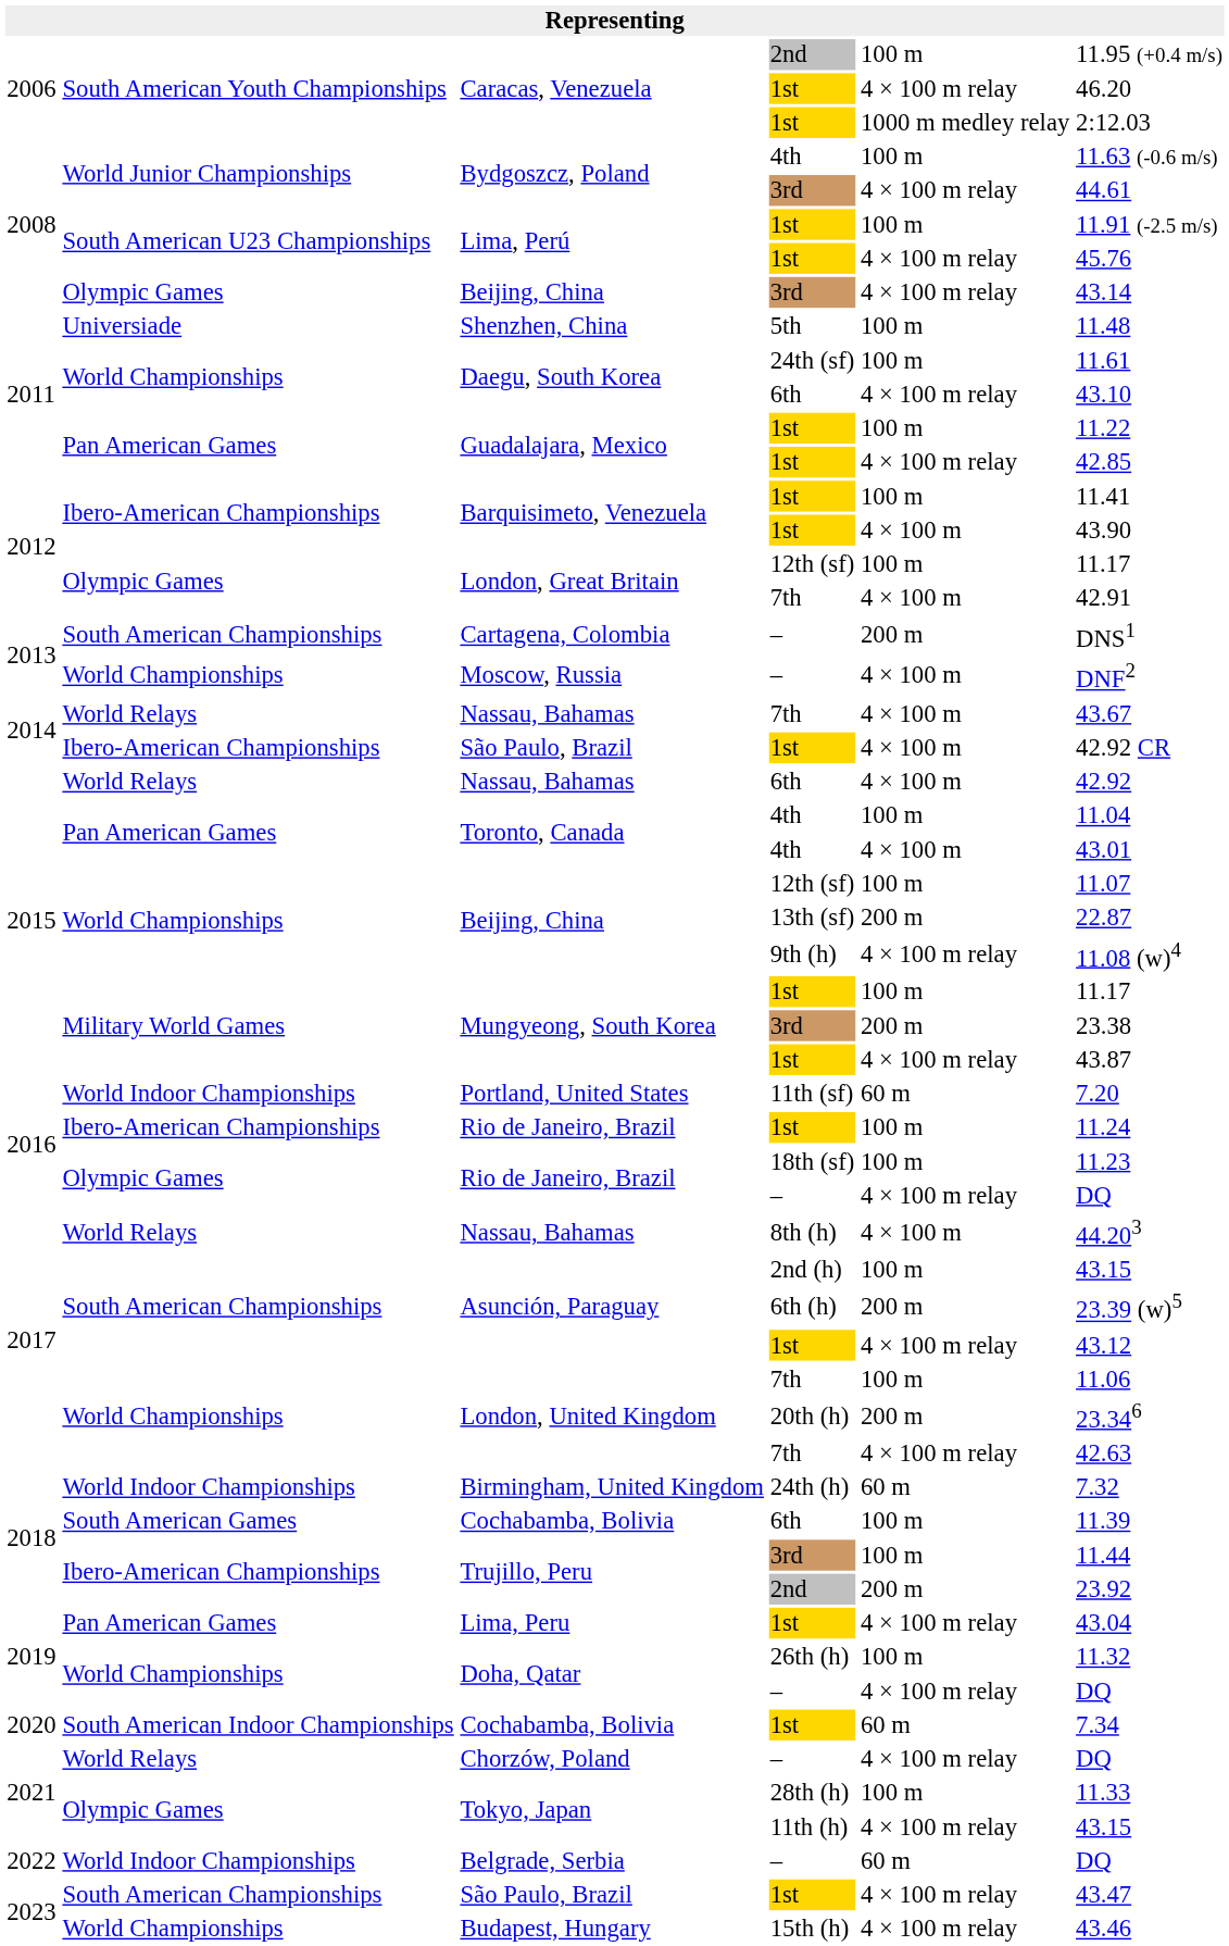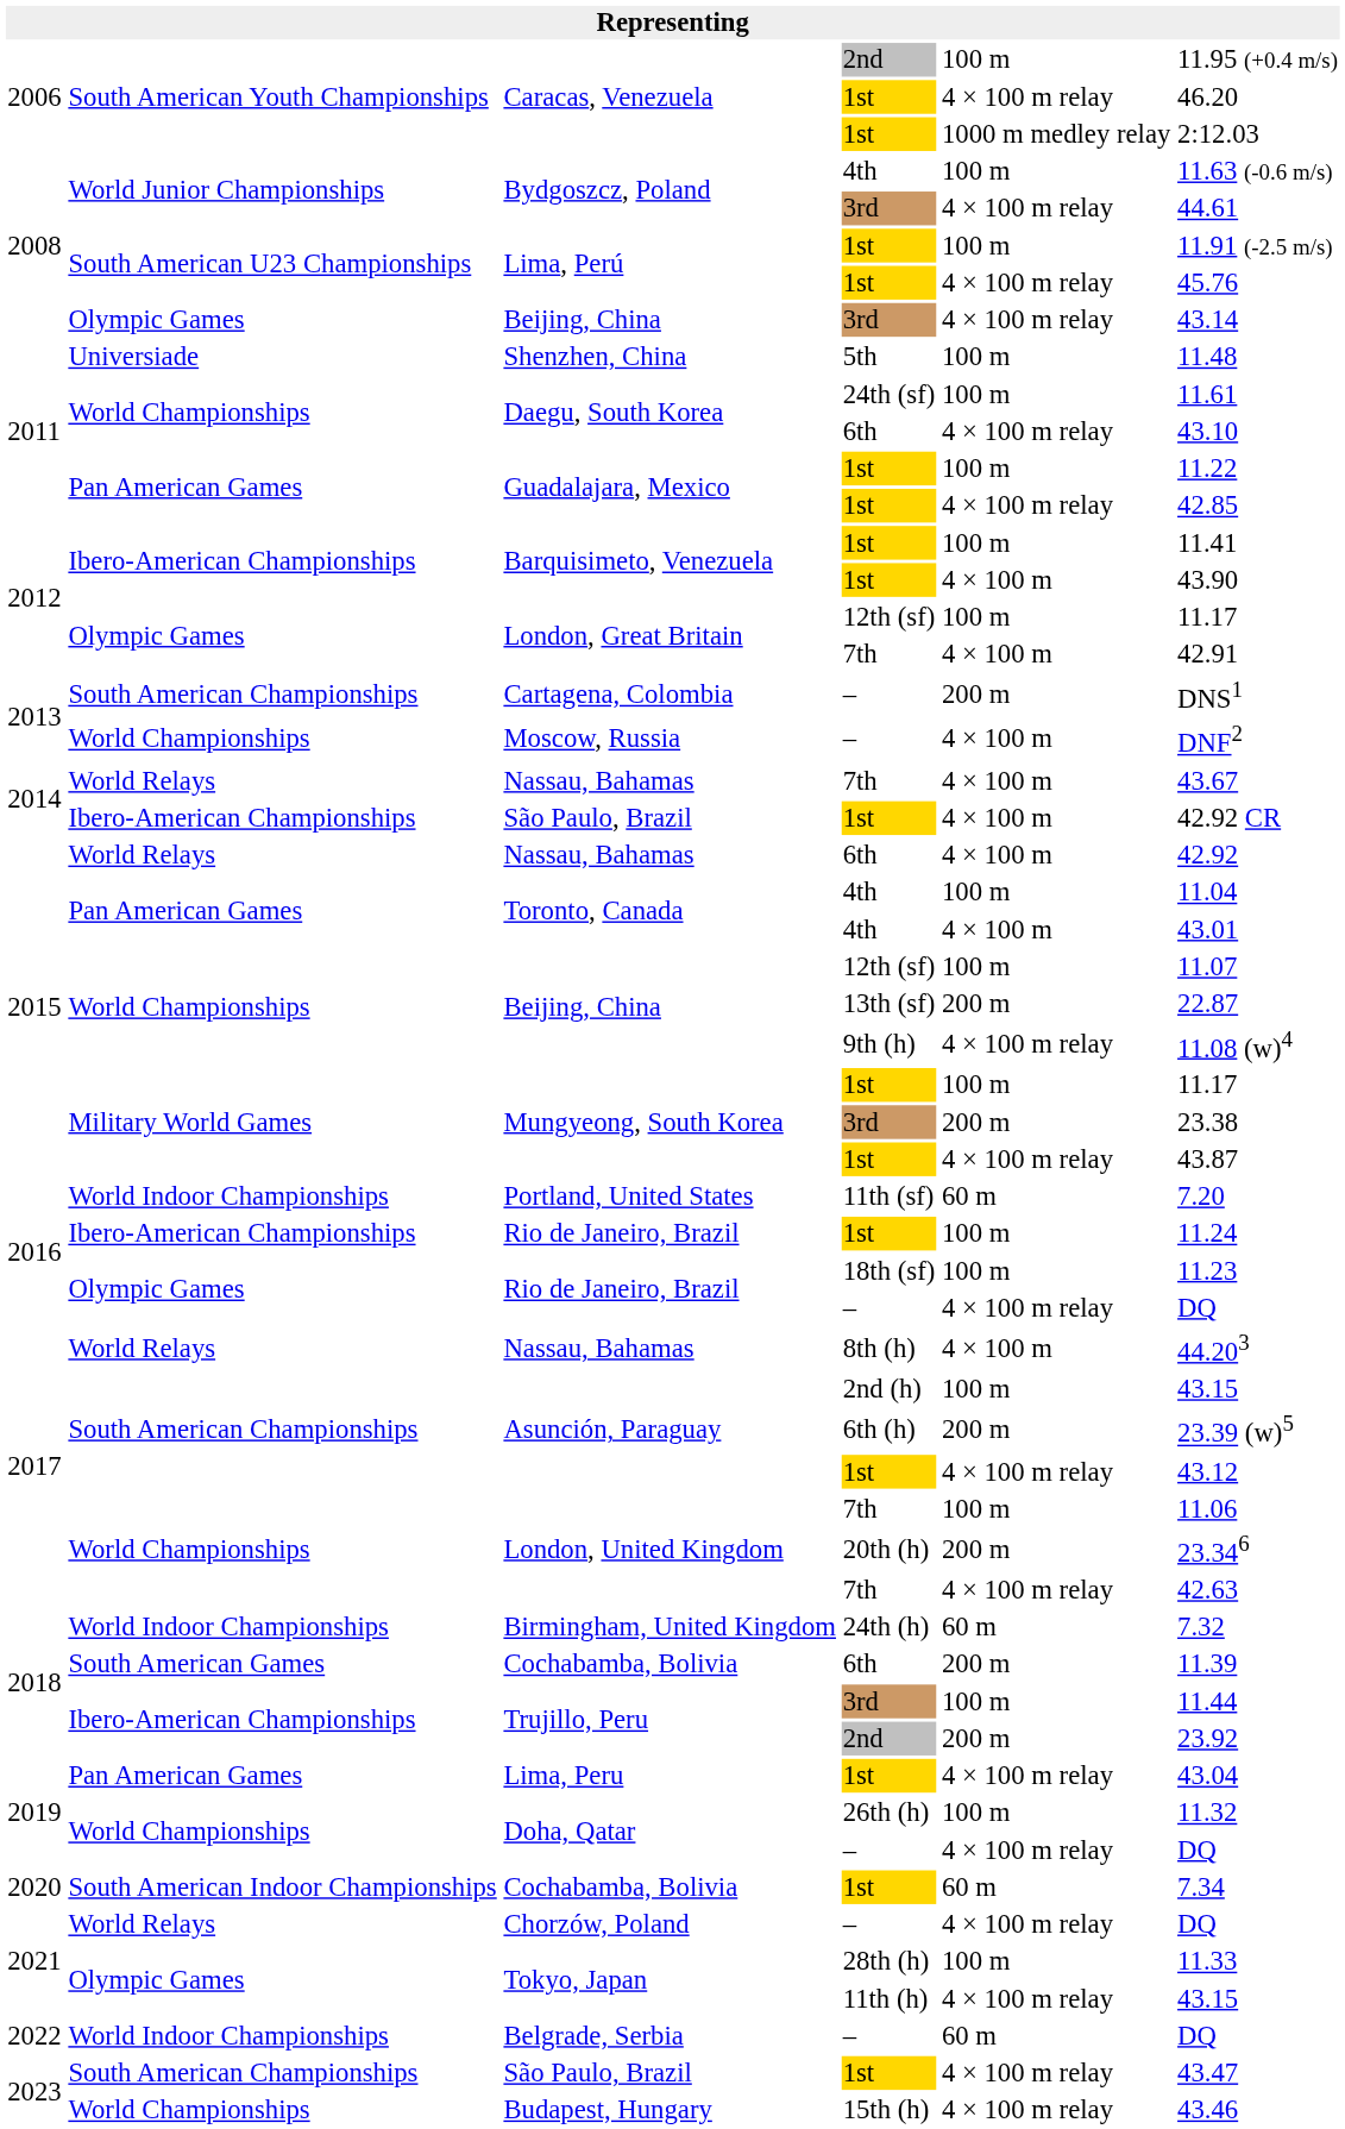 <table>
 <tr>
 <th bgcolor="#eeeeee" colspan="6">Representing </th>
 </tr>
 <tr>
 <td rowspan=3>2006</td>
 <td rowspan=3><a href='#'>South American Youth Championships</a></td>
 <td rowspan=3><a href='#'>Caracas</a>, <a href='#'>Venezuela</a></td>
 <td bgcolor=silver>2nd</td>
 <td>100 m</td>
 <td>11.95  <small>(+0.4 m/s)</small></td>
 </tr>
 <tr>
 <td bgcolor=gold>1st</td>
 <td>4 × 100 m relay</td>
 <td>46.20</td>
 </tr>
 <tr>
 <td bgcolor=gold>1st</td>
 <td>1000 m medley relay</td>
 <td>2:12.03</td>
 </tr>
 <tr>
 <td rowspan=5>2008</td>
 <td rowspan=2><a href='#'>World Junior Championships</a></td>
 <td rowspan=2><a href='#'>Bydgoszcz</a>, <a href='#'>Poland</a></td>
 <td>4th</td>
 <td>100 m</td>
 <td><a href='#'>11.63</a> <small>(-0.6 m/s)</small></td>
 </tr>
 <tr>
 <td bgcolor="cc9966">3rd</td>
 <td>4 × 100 m relay</td>
 <td><a href='#'>44.61</a></td>
 </tr>
 <tr>
 <td rowspan=2><a href='#'>South American U23 Championships</a></td>
 <td rowspan=2><a href='#'>Lima</a>, <a href='#'>Perú</a></td>
 <td bgcolor=gold>1st</td>
 <td>100 m</td>
 <td><a href='#'>11.91</a> <small>(-2.5 m/s)</small></td>
 </tr>
 <tr>
 <td bgcolor=gold>1st</td>
 <td>4 × 100 m relay</td>
 <td><a href='#'>45.76</a></td>
 </tr>
 <tr>
 <td><a href='#'>Olympic Games</a></td>
 <td><a href='#'>Beijing, China</a></td>
 <td bgcolor="cc9966">3rd</td>
 <td>4 × 100 m relay</td>
 <td><a href='#'>43.14</a></td>
 </tr>
 <tr>
 <td rowspan=5>2011</td>
 <td><a href='#'>Universiade</a></td>
 <td><a href='#'>Shenzhen, China</a></td>
 <td>5th</td>
 <td>100 m</td>
 <td><a href='#'>11.48</a></td>
 </tr>
 <tr>
 <td rowspan=2><a href='#'>World Championships</a></td>
 <td rowspan=2><a href='#'>Daegu</a>, <a href='#'>South Korea</a></td>
 <td>24th (sf)</td>
 <td>100 m</td>
 <td><a href='#'>11.61</a></td>
 </tr>
 <tr>
 <td>6th</td>
 <td>4 × 100 m relay</td>
 <td><a href='#'>43.10</a></td>
 </tr>
 <tr>
 <td rowspan=2><a href='#'>Pan American Games</a></td>
 <td rowspan=2><a href='#'>Guadalajara</a>, <a href='#'>Mexico</a></td>
 <td bgcolor=gold>1st</td>
 <td>100 m</td>
 <td><a href='#'>11.22</a></td>
 </tr>
 <tr>
 <td bgcolor=gold>1st</td>
 <td>4 × 100 m relay</td>
 <td><a href='#'>42.85</a></td>
 </tr>
 <tr>
 <td rowspan=4>2012</td>
 <td rowspan=2><a href='#'>Ibero-American Championships</a></td>
 <td rowspan=2><a href='#'>Barquisimeto</a>, <a href='#'>Venezuela</a></td>
 <td bgcolor=gold>1st</td>
 <td>100 m</td>
 <td>11.41</td>
 </tr>
 <tr>
 <td bgcolor=gold>1st</td>
 <td>4 × 100 m</td>
 <td>43.90</td>
 </tr>
 <tr>
 <td rowspan=2><a href='#'>Olympic Games</a></td>
 <td rowspan=2><a href='#'>London</a>, <a href='#'>Great Britain</a></td>
 <td>12th (sf)</td>
 <td>100 m</td>
 <td>11.17</td>
 </tr>
 <tr>
 <td>7th</td>
 <td>4 × 100 m</td>
 <td>42.91</td>
 </tr>
 <tr>
 <td rowspan=2>2013</td>
 <td><a href='#'>South American Championships</a></td>
 <td><a href='#'>Cartagena, Colombia</a></td>
 <td>–</td>
 <td>200 m</td>
 <td>DNS<sup>1</sup></td>
 </tr>
 <tr>
 <td><a href='#'>World Championships</a></td>
 <td><a href='#'>Moscow</a>, <a href='#'>Russia</a></td>
 <td>–</td>
 <td>4 × 100 m</td>
 <td><a href='#'>DNF</a><sup>2</sup></td>
 </tr>
 <tr>
 <td rowspan=2>2014</td>
 <td><a href='#'>World Relays</a></td>
 <td><a href='#'>Nassau, Bahamas</a></td>
 <td>7th</td>
 <td>4 × 100 m</td>
 <td><a href='#'>43.67</a></td>
 </tr>
 <tr>
 <td><a href='#'>Ibero-American Championships</a></td>
 <td><a href='#'>São Paulo</a>, <a href='#'>Brazil</a></td>
 <td bgcolor=gold>1st</td>
 <td>4 × 100 m</td>
 <td>42.92 <a href='#'>CR</a></td>
 </tr>
 <tr>
 <td rowspan=9>2015</td>
 <td><a href='#'>World Relays</a></td>
 <td><a href='#'>Nassau, Bahamas</a></td>
 <td>6th</td>
 <td>4 × 100 m</td>
 <td><a href='#'>42.92</a></td>
 </tr>
 <tr>
 <td rowspan=2><a href='#'>Pan American Games</a></td>
 <td rowspan=2><a href='#'>Toronto</a>, <a href='#'>Canada</a></td>
 <td>4th</td>
 <td>100 m</td>
 <td><a href='#'>11.04</a></td>
 </tr>
 <tr>
 <td>4th</td>
 <td>4 × 100 m</td>
 <td><a href='#'>43.01</a></td>
 </tr>
 <tr>
 <td rowspan=3><a href='#'>World Championships</a></td>
 <td rowspan=3><a href='#'>Beijing, China</a></td>
 <td>12th (sf)</td>
 <td>100 m</td>
 <td><a href='#'>11.07</a></td>
 </tr>
 <tr>
 <td>13th (sf)</td>
 <td>200 m</td>
 <td><a href='#'>22.87</a></td>
 </tr>
 <tr>
 <td>9th (h)</td>
 <td>4 × 100 m relay</td>
 <td><a href='#'>11.08</a> (w)<sup>4</sup></td>
 </tr>
 <tr>
 <td rowspan=3><a href='#'>Military World Games</a></td>
 <td rowspan=3><a href='#'>Mungyeong</a>, <a href='#'>South Korea</a></td>
 <td bgcolor=gold>1st</td>
 <td>100 m</td>
 <td>11.17 </td>
 </tr>
 <tr>
 <td bgcolor="cc9966">3rd</td>
 <td>200 m</td>
 <td>23.38</td>
 </tr>
 <tr>
 <td bgcolor=gold>1st</td>
 <td>4 × 100 m relay</td>
 <td>43.87</td>
 </tr>
 <tr>
 <td rowspan=4>2016</td>
 <td><a href='#'>World Indoor Championships</a></td>
 <td><a href='#'>Portland, United States</a></td>
 <td>11th (sf)</td>
 <td>60 m</td>
 <td><a href='#'>7.20</a></td>
 </tr>
 <tr>
 <td><a href='#'>Ibero-American Championships</a></td>
 <td><a href='#'>Rio de Janeiro, Brazil</a></td>
 <td bgcolor=gold>1st</td>
 <td>100 m</td>
 <td><a href='#'>11.24</a></td>
 </tr>
 <tr>
 <td rowspan=2><a href='#'>Olympic Games</a></td>
 <td rowspan=2><a href='#'>Rio de Janeiro, Brazil</a></td>
 <td>18th (sf)</td>
 <td>100 m</td>
 <td><a href='#'>11.23</a></td>
 </tr>
 <tr>
 <td>–</td>
 <td>4 × 100 m relay</td>
 <td><a href='#'>DQ</a></td>
 </tr>
 <tr>
 <td rowspan=7>2017</td>
 <td><a href='#'>World Relays</a></td>
 <td><a href='#'>Nassau, Bahamas</a></td>
 <td>8th (h)</td>
 <td>4 × 100 m</td>
 <td><a href='#'>44.20</a><sup>3</sup></td>
 </tr>
 <tr>
 <td rowspan=3><a href='#'>South American Championships</a></td>
 <td rowspan=3><a href='#'>Asunción, Paraguay</a></td>
 <td>2nd (h)</td>
 <td>100 m</td>
 <td><a href='#'>43.15</a></td>
 </tr>
 <tr>
 <td>6th (h)</td>
 <td>200 m</td>
 <td><a href='#'>23.39</a> (w)<sup>5</sup></td>
 </tr>
 <tr>
 <td bgcolor=gold>1st</td>
 <td>4 × 100 m relay</td>
 <td><a href='#'>43.12</a></td>
 </tr>
 <tr>
 <td rowspan=3><a href='#'>World Championships</a></td>
 <td rowspan=3><a href='#'>London</a>, <a href='#'>United Kingdom</a></td>
 <td>7th</td>
 <td>100 m</td>
 <td><a href='#'>11.06</a></td>
 </tr>
 <tr>
 <td>20th (h)</td>
 <td>200 m</td>
 <td><a href='#'>23.34</a><sup>6</sup></td>
 </tr>
 <tr>
 <td>7th</td>
 <td>4 × 100 m relay</td>
 <td><a href='#'>42.63</a></td>
 </tr>
 <tr>
 <td rowspan=4>2018</td>
 <td><a href='#'>World Indoor Championships</a></td>
 <td><a href='#'>Birmingham, United Kingdom</a></td>
 <td>24th (h)</td>
 <td>60 m</td>
 <td><a href='#'>7.32</a></td>
 </tr>
 <tr>
 <td><a href='#'>South American Games</a></td>
 <td><a href='#'>Cochabamba, Bolivia</a></td>
 <td>6th</td>
-<td>100 m</td>
+<td>200 m</td>
 <td><a href='#'>11.39</a></td>
 </tr>
 <tr>
 <td rowspan=2><a href='#'>Ibero-American Championships</a></td>
 <td rowspan=2><a href='#'>Trujillo, Peru</a></td>
 <td bgcolor=cc9966>3rd</td>
 <td>100 m</td>
 <td><a href='#'>11.44</a></td>
 </tr>
 <tr>
 <td bgcolor=silver>2nd</td>
 <td>200 m</td>
 <td><a href='#'>23.92</a></td>
 </tr>
 <tr>
 <td rowspan=3>2019</td>
 <td><a href='#'>Pan American Games</a></td>
 <td><a href='#'>Lima, Peru</a></td>
 <td bgcolor=gold>1st</td>
 <td>4 × 100 m relay</td>
 <td><a href='#'>43.04</a></td>
 </tr>
 <tr>
 <td rowspan=2><a href='#'>World Championships</a></td>
 <td rowspan=2><a href='#'>Doha, Qatar</a></td>
 <td>26th (h)</td>
 <td>100 m</td>
 <td><a href='#'>11.32</a></td>
 </tr>
 <tr>
 <td>–</td>
 <td>4 × 100 m relay</td>
 <td><a href='#'>DQ</a></td>
 </tr>
 <tr>
 <td>2020</td>
 <td><a href='#'>South American Indoor Championships</a></td>
 <td><a href='#'>Cochabamba, Bolivia</a></td>
 <td bgcolor=gold>1st</td>
 <td>60 m</td>
 <td><a href='#'>7.34</a></td>
 </tr>
 <tr>
 <td rowspan=3>2021</td>
 <td><a href='#'>World Relays</a></td>
 <td><a href='#'>Chorzów, Poland</a></td>
 <td>–</td>
 <td>4 × 100 m relay</td>
 <td><a href='#'>DQ</a></td>
 </tr>
 <tr>
 <td rowspan=2><a href='#'>Olympic Games</a></td>
 <td rowspan=2><a href='#'>Tokyo, Japan</a></td>
 <td>28th (h)</td>
 <td>100 m</td>
 <td><a href='#'>11.33</a></td>
 </tr>
 <tr>
 <td>11th (h)</td>
 <td>4 × 100 m relay</td>
 <td><a href='#'>43.15</a></td>
 </tr>
 <tr>
 <td>2022</td>
 <td><a href='#'>World Indoor Championships</a></td>
 <td><a href='#'>Belgrade, Serbia</a></td>
 <td>–</td>
 <td>60 m</td>
 <td><a href='#'>DQ</a></td>
 </tr>
 <tr>
 <td rowspan=2>2023</td>
 <td><a href='#'>South American Championships</a></td>
 <td><a href='#'>São Paulo, Brazil</a></td>
 <td bgcolor=gold>1st</td>
 <td>4 × 100 m relay</td>
 <td><a href='#'>43.47</a></td>
 </tr>
 <tr>
 <td><a href='#'>World Championships</a></td>
 <td><a href='#'>Budapest, Hungary</a></td>
 <td>15th (h)</td>
 <td>4 × 100 m relay</td>
 <td><a href='#'>43.46</a></td>
 </tr>
 </table>
